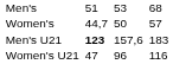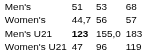 <table>
 <tr>
 <td>Men's</td>
 <td></td>
 <td>51</td>
 <td></td>
 <td>53</td>
 <td></td>
 <td>68</td>
 </tr>
 <tr>
 <td>Women's</td>
 <td></td>
 <td>44,7</td>
 <td></td>
-<td>50</td>
+<td>56</td>
 <td></td>
 <td>57</td>
 </tr>
 <tr>
 <td>Men's U21</td>
 <td></td>
 <td><strong>123</strong></td>
 <td></td>
-<td>157,6</td>
+<td>155,0</td>
 <td></td>
 <td>183</td>
 </tr>
 <tr>
 <td>Women's U21</td>
 <td></td>
 <td>47</td>
 <td></td>
 <td>96</td>
 <td></td>
-<td>116</td>
+<td>119</td>
 </tr>
 <tr>
 </tr>
 </table>
